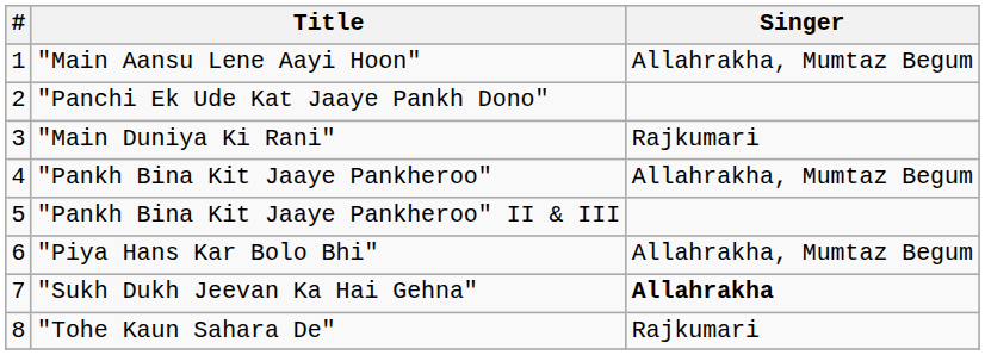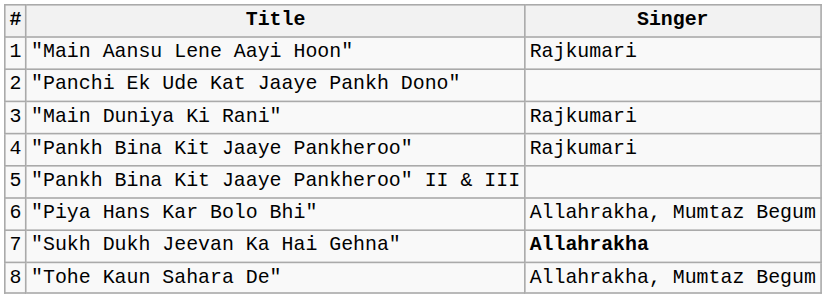 <table class="wikitable" style="font-size:95%;">
 <tr>
 <th>#</th>
 <th>Title</th>
 <th>Singer</th>
 </tr>
 <tr>
 <td>1</td>
 <td>"Main Aansu Lene Aayi Hoon"</td>
-<td>Allahrakha, Mumtaz Begum</td>
+<td>Rajkumari</td>
 </tr>
 <tr>
 <td>2</td>
 <td>"Panchi Ek Ude Kat Jaaye Pankh Dono"</td>
 <td></td>
 </tr>
 <tr>
 <td>3</td>
 <td>"Main Duniya Ki Rani"</td>
 <td>Rajkumari</td>
 </tr>
 <tr>
 <td>4</td>
 <td>"Pankh Bina Kit Jaaye Pankheroo"</td>
-<td>Allahrakha, Mumtaz Begum</td>
+<td>Rajkumari</td>
 </tr>
 <tr>
 <td>5</td>
 <td>"Pankh Bina Kit Jaaye Pankheroo" II & III</td>
 <td></td>
 </tr>
 <tr>
 <td>6</td>
 <td>"Piya Hans Kar Bolo Bhi"</td>
 <td>Allahrakha, Mumtaz Begum</td>
 </tr>
 <tr>
 <td>7</td>
 <td>"Sukh Dukh Jeevan Ka Hai Gehna"</td>
 <td><strong>Allahrakha</strong></td>
 </tr>
 <tr>
 <td>8</td>
 <td>"Tohe Kaun Sahara De"</td>
-<td>Rajkumari</td>
+<td>Allahrakha, Mumtaz Begum</td>
 </tr>
 </table>
